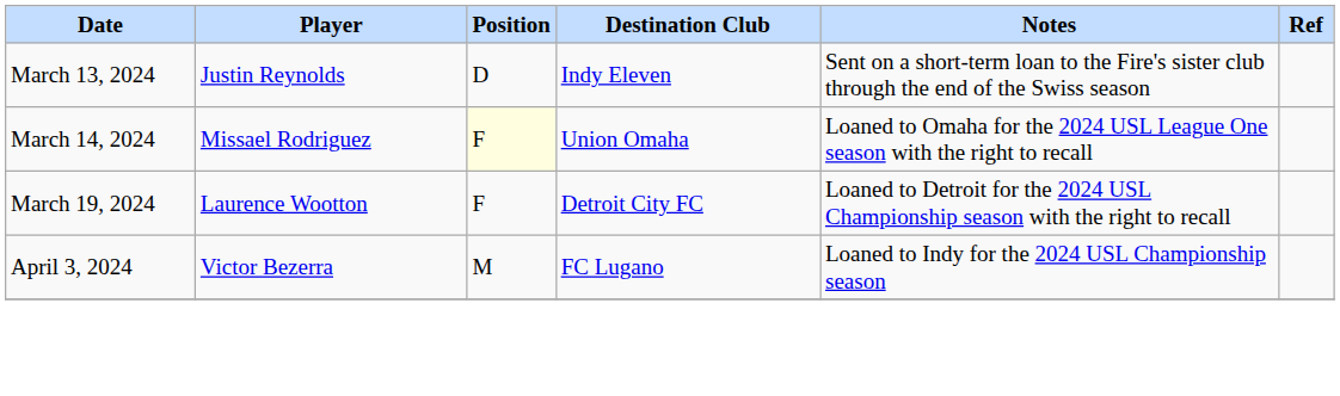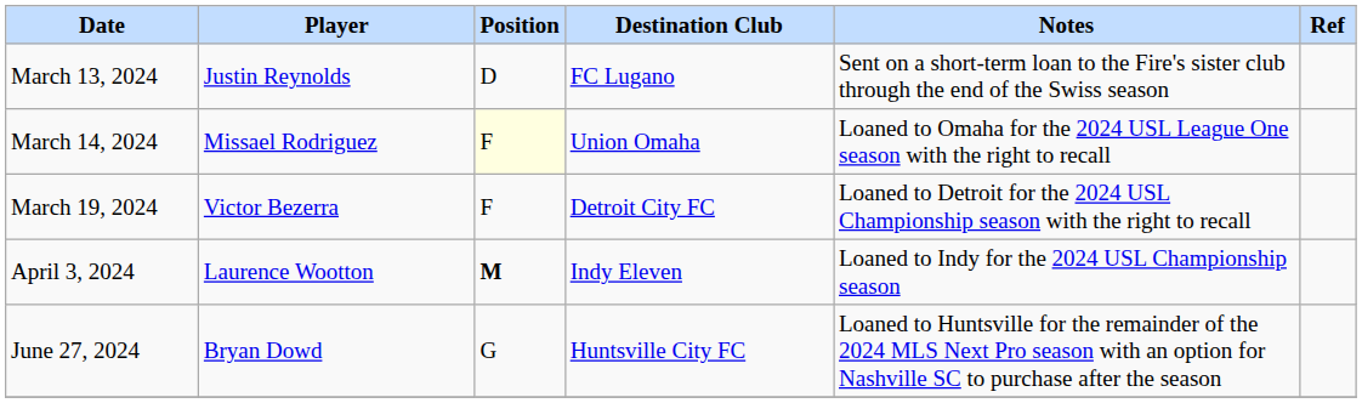 <table class="wikitable" style="text-align:left; font-size:95%;">
 <tr>
 <th style="background:#c2ddff; width:120px;">Date</th>
 <th style="background:#c2ddff; width:175px;">Player</th>
 <th style="background:#c2ddff; width:50px;">Position</th>
 <th style="background:#c2ddff; width:170px;">Destination Club</th>
 <th style="background:#c2ddff; width:300px;">Notes</th>
 <th style="background:#c2ddff; width:30px;">Ref</th>
 </tr>
 <tr>
 <td>March 13, 2024</td>
 <td> <a href='#'>Justin Reynolds</a></td>
 <td>D</td>
-<td> <a href='#'>Indy Eleven</a></td>
+<td> <a href='#'>FC Lugano</a></td>
 <td>Sent on a short-term loan to the Fire's sister club through the end of the Swiss season</td>
 <td></td>
 </tr>
 <tr>
 <td>March 14, 2024</td>
 <td> <a href='#'>Missael Rodriguez</a></td>
 <td style="background: lightyellow;">F</td>
 <td> <a href='#'>Union Omaha</a></td>
 <td>Loaned to Omaha for the <a href='#'>2024 USL League One season</a> with the right to recall</td>
 <td></td>
 </tr>
 <tr>
 <td>March 19, 2024</td>
-<td> <a href='#'>Laurence Wootton</a></td>
+<td> <a href='#'>Victor Bezerra</a></td>
 <td>F</td>
 <td> <a href='#'>Detroit City FC</a></td>
 <td>Loaned to Detroit for the <a href='#'>2024 USL Championship season</a> with the right to recall</td>
 <td></td>
 </tr>
 <tr>
 <td>April 3, 2024</td>
-<td> <a href='#'>Victor Bezerra</a></td>
-<td>M</td>
-<td> <a href='#'>FC Lugano</a></td>
+<td> <a href='#'>Laurence Wootton</a></td>
+<td><strong>M</strong></td>
+<td> <a href='#'>Indy Eleven</a></td>
 <td>Loaned to Indy for the <a href='#'>2024 USL Championship season</a></td>
+<td></td>
+</tr>
+<tr>
+<td>June 27, 2024</td>
+<td> <a href='#'>Bryan Dowd</a></td>
+<td>G</td>
+<td> <a href='#'>Huntsville City FC</a></td>
+<td>Loaned to Huntsville for the remainder of the <a href='#'>2024 MLS Next Pro season</a> with an option for <a href='#'>Nashville SC</a> to purchase after the season</td>
 <td></td>
 </tr>
 <tr>
 </tr>
 </table>
